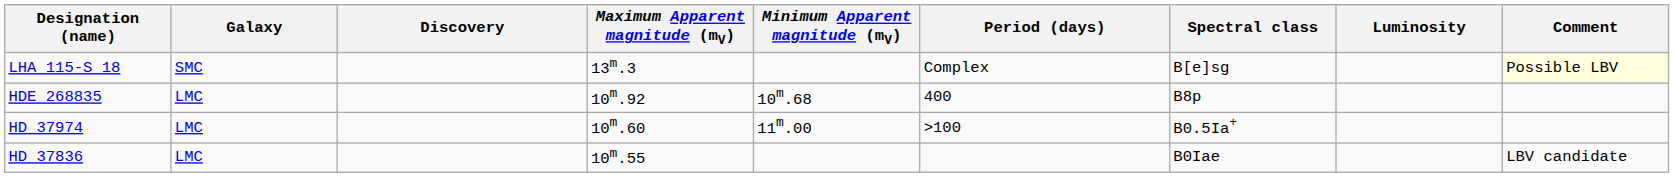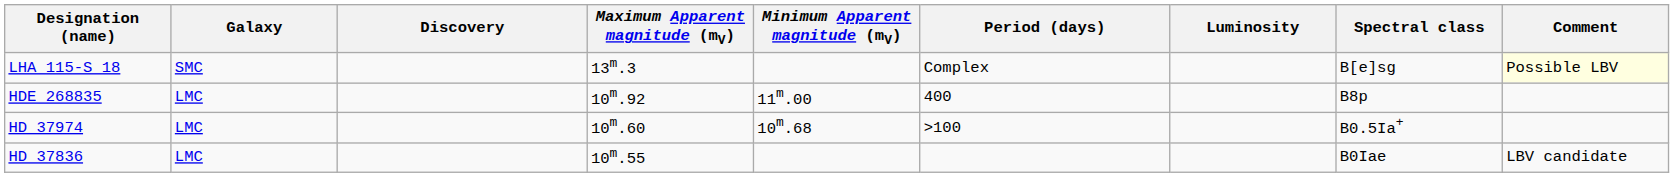 <table class="wikitable sortable" style="font-size:90%;">
 <tr style="background:#efefef;">
 <th style="width:10%;"><strong>Designation (name)</strong></th>
 <th style="width:10%;"><strong>Galaxy</strong></th>
 <th style="width:15%;"><strong>Discovery</strong></th>
 <th style="width:10%;"><em>Maximum <a href='#'>Apparent magnitude</a></em> (m<sub>V</sub>)</th>
 <th style="width:10%;"><em>Minimum <a href='#'>Apparent magnitude</a></em> (m<sub>V</sub>)</th>
 <th style="width:15%;"><strong>Period</strong> (days)</th>
+<th style="width:10%;"><strong>Luminosity</strong></th>
 <th style="width:10%;"><strong>Spectral class</strong></th>
-<th style="width:10%;"><strong>Luminosity</strong></th>
 <th style="width:10%;"><strong>Comment</strong></th>
 </tr>
 <tr>
 <td><a href='#'>LHA 115-S 18</a></td>
 <td><a href='#'>SMC</a></td>
 <td></td>
 <td>13<sup>m</sup>.3</td>
 <td></td>
 <td>Complex</td>
+<td> </td>
 <td>B[e]sg</td>
-<td> </td>
 <td style="background: lightyellow;">Possible LBV</td>
 </tr>
 <tr>
 <td><a href='#'>HDE 268835</a></td>
 <td><a href='#'>LMC</a></td>
 <td></td>
 <td>10<sup>m</sup>.92</td>
-<td>10<sup>m</sup>.68</td>
+<td>11<sup>m</sup>.00</td>
 <td>400</td>
+<td> </td>
 <td>B8p</td>
-<td> </td>
 <td> </td>
 </tr>
 <tr>
 <td><a href='#'>HD 37974</a></td>
 <td><a href='#'>LMC</a></td>
 <td></td>
 <td>10<sup>m</sup>.60</td>
-<td>11<sup>m</sup>.00</td>
+<td>10<sup>m</sup>.68</td>
 <td>>100</td>
+<td> </td>
 <td>B0.5Ia<sup>+</sup></td>
-<td> </td>
 <td> </td>
 </tr>
 <tr>
 <td><a href='#'>HD 37836</a></td>
 <td><a href='#'>LMC</a></td>
 <td></td>
 <td>10<sup>m</sup>.55</td>
 <td></td>
 <td></td>
+<td></td>
 <td>B0Iae</td>
-<td></td>
 <td>LBV candidate</td>
 </tr>
 </table>
